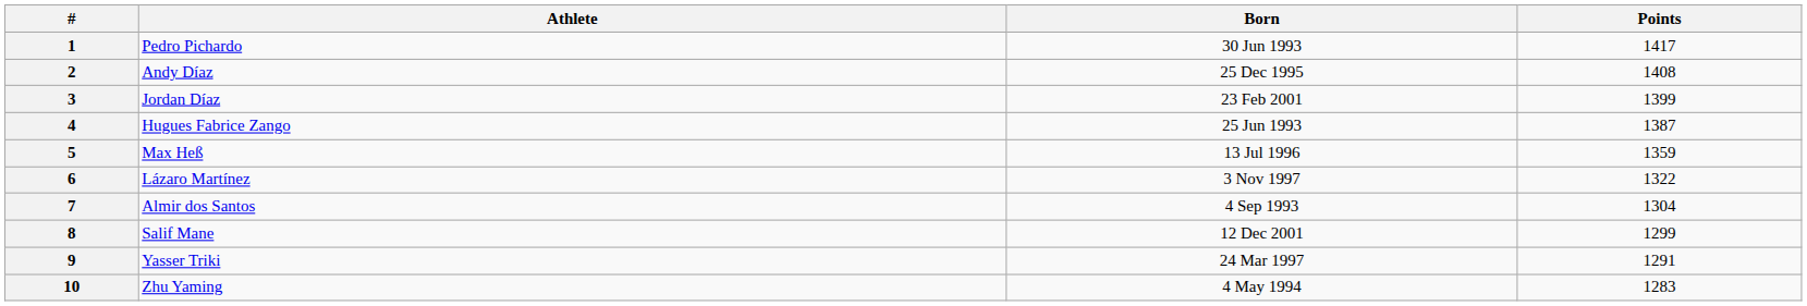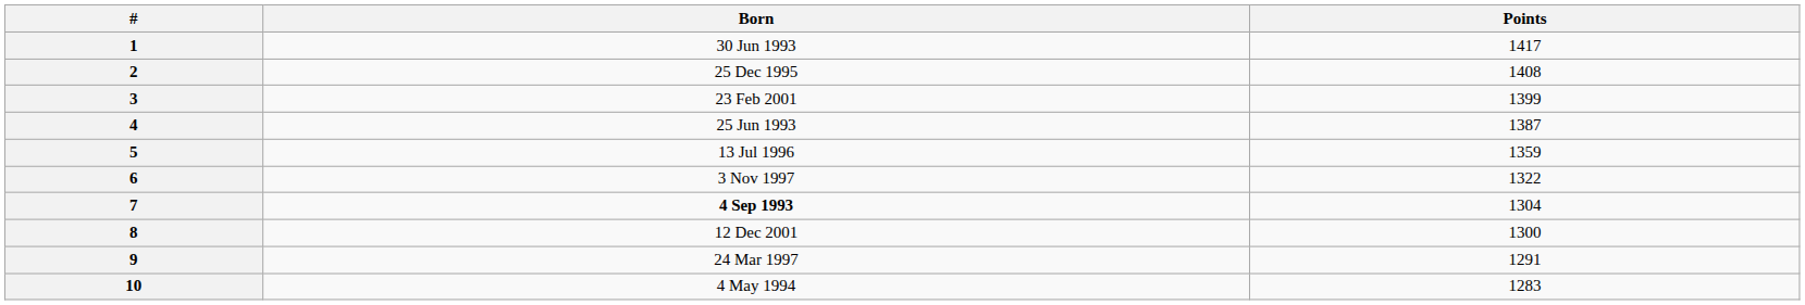 <table class="wikitable" width=80% style="font-size:90%; text-align:center;">
 <tr>
 <th>#</th>
-<th>Athlete</th>
 <th>Born</th>
 <th>Points</th>
 </tr>
 <tr>
 <th>1</th>
-<td align=left> <a href='#'>Pedro Pichardo</a></td>
 <td>30 Jun 1993</td>
 <td>1417</td>
 </tr>
 <tr>
 <th>2</th>
-<td align=left> <a href='#'>Andy Díaz</a></td>
 <td>25 Dec 1995</td>
 <td>1408</td>
 </tr>
 <tr>
 <th>3</th>
-<td align=left> <a href='#'>Jordan Díaz</a></td>
 <td>23 Feb 2001</td>
 <td>1399</td>
 </tr>
 <tr>
 <th>4</th>
-<td align=left> <a href='#'>Hugues Fabrice Zango</a></td>
 <td>25 Jun 1993</td>
 <td>1387</td>
 </tr>
 <tr>
 <th>5</th>
-<td align=left> <a href='#'>Max Heß</a></td>
 <td>13 Jul 1996</td>
 <td>1359</td>
 </tr>
 <tr>
 <th>6</th>
-<td align=left> <a href='#'>Lázaro Martínez</a></td>
 <td>3 Nov 1997</td>
 <td>1322</td>
 </tr>
 <tr>
 <th>7</th>
-<td align=left> <a href='#'>Almir dos Santos</a></td>
-<td>4 Sep 1993</td>
+<td><strong>4 Sep 1993</strong></td>
 <td>1304</td>
 </tr>
 <tr>
 <th>8</th>
-<td align=left> <a href='#'>Salif Mane</a></td>
 <td>12 Dec 2001</td>
-<td>1299</td>
+<td>1300</td>
 </tr>
 <tr>
 <th>9</th>
-<td align=left> <a href='#'>Yasser Triki</a></td>
 <td>24 Mar 1997</td>
 <td>1291</td>
 </tr>
 <tr>
 <th>10</th>
-<td align=left> <a href='#'>Zhu Yaming</a></td>
 <td>4 May 1994</td>
 <td>1283</td>
 </tr>
 </table>
